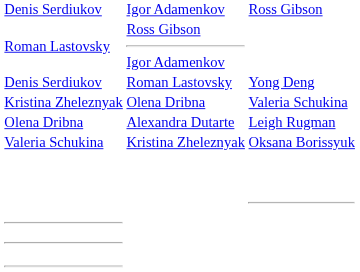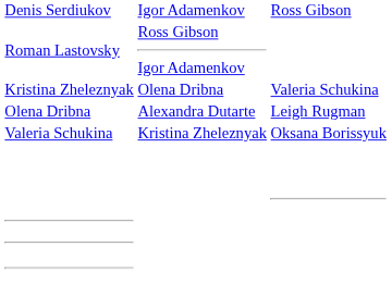 <table>
 <tr>
 <th scope=row style="text-align:left"></th>
 <td> <a href='#'>Denis Serdiukov</a></td>
 <td> <a href='#'>Igor Adamenkov</a></td>
 <td> <a href='#'>Ross Gibson</a></td>
 </tr>
 <tr>
 <th scope=row style="text-align:left"></th>
 <td> <a href='#'>Roman Lastovsky</a></td>
 <td> <a href='#'>Ross Gibson</a><hr> <a href='#'>Igor Adamenkov</a></td>
 <td></td>
-</tr>
-<tr>
-<th scope=row style="text-align:left"></th>
-<td> <a href='#'>Denis Serdiukov</a></td>
-<td> <a href='#'>Roman Lastovsky</a></td>
-<td> <a href='#'>Yong Deng</a></td>
 </tr>
 <tr>
 <th scope=row style="text-align:left"></th>
 <td> <a href='#'>Kristina Zheleznyak</a></td>
 <td> <a href='#'>Olena Dribna</a></td>
 <td> <a href='#'>Valeria Schukina</a></td>
 </tr>
 <tr>
 <th scope=row style="text-align:left"></th>
 <td> <a href='#'>Olena Dribna</a></td>
 <td> <a href='#'>Alexandra Dutarte</a></td>
 <td> <a href='#'>Leigh Rugman</a></td>
 </tr>
 <tr>
 <th scope=row style="text-align:left"></th>
 <td> <a href='#'>Valeria Schukina</a></td>
 <td> <a href='#'>Kristina Zheleznyak</a></td>
 <td> <a href='#'>Oksana Borissyuk</a></td>
 </tr>
 <tr>
 <th scope=row style="text-align:left"></th>
 <td></td>
 <td></td>
 <td></td>
 </tr>
 <tr>
 <th scope=row style="text-align:left"></th>
 <td></td>
 <td></td>
 <td></td>
 </tr>
 <tr>
 <th scope=row style="text-align:left"></th>
 <td></td>
 <td></td>
 <td></td>
 </tr>
 <tr>
 <th scope=row style="text-align:left"></th>
 <td></td>
 <td></td>
 <td></td>
 </tr>
 <tr>
 <th scope=row style="text-align:left"></th>
 <td></td>
 <td></td>
 <td></td>
 </tr>
 <tr>
 <th scope=row style="text-align:left"></th>
 <td></td>
 <td></td>
 <td></td>
 </tr>
 <tr>
 <th scope=row style="text-align:left"></th>
 <td></td>
 <td></td>
 <td></td>
 </tr>
 <tr>
 <th scope=row style="text-align:left"></th>
 <td></td>
 <td></td>
 <td></td>
 </tr>
 <tr>
 <th scope=row style="text-align:left"></th>
 <td></td>
 <td></td>
 <td></td>
 </tr>
 <tr>
 <th scope=row style="text-align:left"></th>
 <td></td>
 <td></td>
 <td></td>
 </tr>
 <tr>
 <th scope=row style="text-align:left"></th>
 <td></td>
 <td></td>
 <td></td>
 </tr>
 <tr>
 <th scope=row style="text-align:left"></th>
 <td></td>
 <td></td>
 <td><hr></td>
 </tr>
 <tr>
 <th scope=row style="text-align:left"></th>
 <td><hr></td>
 <td></td>
 <td></td>
 </tr>
 <tr>
 <th scope=row style="text-align:left"></th>
 <td><hr></td>
 <td></td>
 <td></td>
 </tr>
 <tr>
 <th scope=row style="text-align:left"></th>
 <td></td>
 <td></td>
 <td></td>
 </tr>
 <tr>
 <th scope=row style="text-align:left"></th>
 <td><hr></td>
 <td></td>
 <td></td>
 </tr>
 </table>
